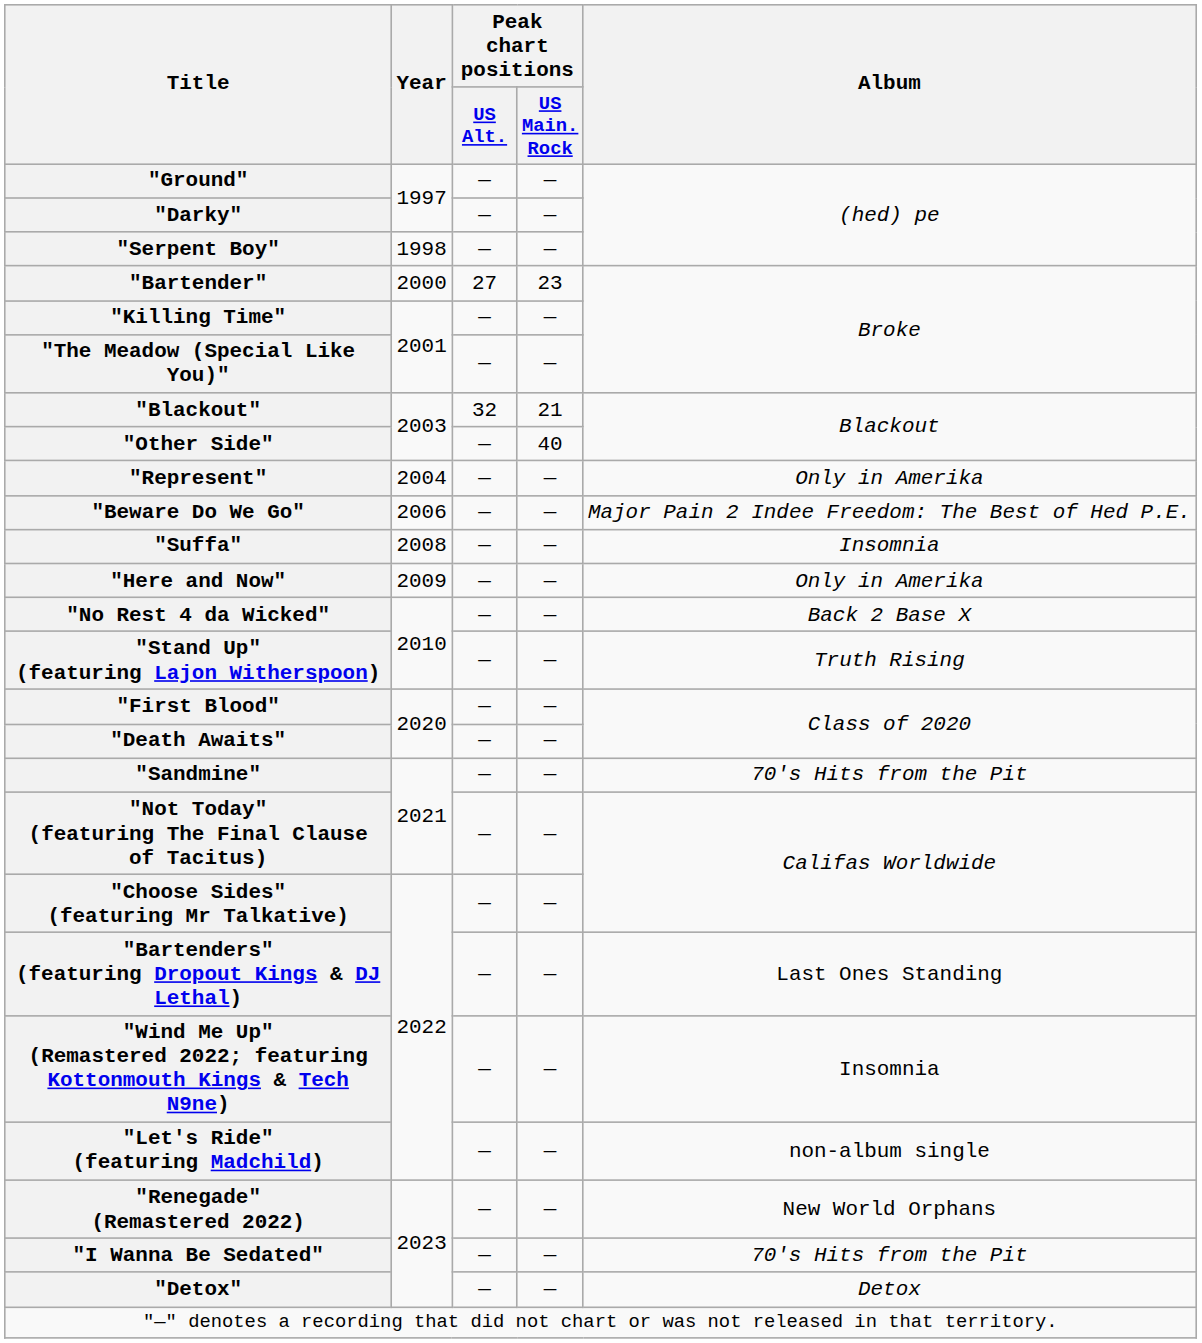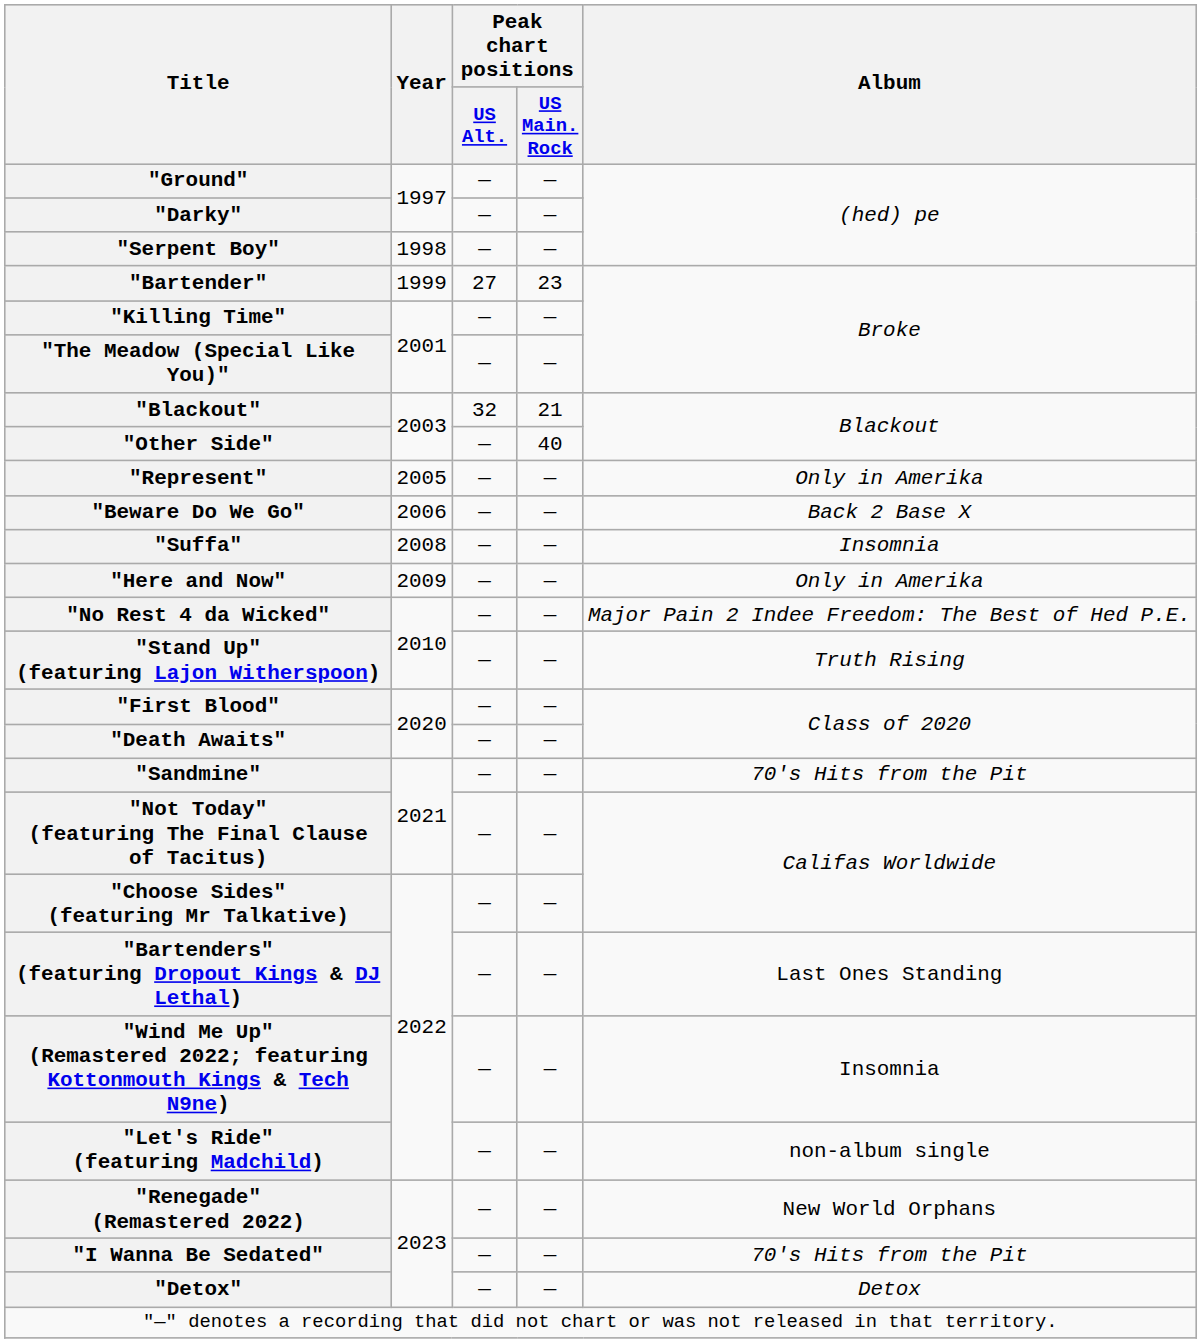 <table class="wikitable plainrowheaders" style="text-align:center;">
 <tr>
 <th scope="col" rowspan="2" style="width:18em;">Title</th>
 <th scope="col" rowspan="2">Year</th>
 <th scope="col" colspan="2">Peak chart positions</th>
 <th scope="col" rowspan="2">Album</th>
 </tr>
 <tr>
 <th scope="col" style="width:3em;font-size:90%;"><a href='#'>US<br>Alt.</a><br></th>
 <th scope="col" style="width:3em;font-size:90%;"><a href='#'>US<br>Main. Rock</a><br></th>
 </tr>
 <tr>
 <th scope="row">"Ground"</th>
 <td rowspan="2">1997</td>
 <td>—</td>
 <td>—</td>
 <td rowspan="3"><em>(hed) pe</em></td>
 </tr>
 <tr>
 <th scope="row">"Darky"</th>
 <td>—</td>
 <td>—</td>
 </tr>
 <tr>
 <th scope="row">"Serpent Boy"</th>
 <td>1998</td>
 <td>—</td>
 <td>—</td>
 </tr>
 <tr>
 <th scope="row">"Bartender"</th>
-<td>2000</td>
+<td>1999</td>
 <td>27</td>
 <td>23</td>
 <td rowspan="3"><em>Broke</em></td>
 </tr>
 <tr>
 <th scope="row">"Killing Time"</th>
 <td rowspan="2">2001</td>
 <td>—</td>
 <td>—</td>
 </tr>
 <tr>
 <th scope="row">"The Meadow (Special Like You)"</th>
 <td>—</td>
 <td>—</td>
 </tr>
 <tr>
 <th scope="row">"Blackout"</th>
 <td rowspan="2">2003</td>
 <td>32</td>
 <td>21</td>
 <td rowspan="2"><em>Blackout</em></td>
 </tr>
 <tr>
 <th scope="row">"Other Side"</th>
 <td>—</td>
 <td>40</td>
 </tr>
 <tr>
 <th scope="row">"Represent"</th>
-<td>2004</td>
+<td>2005</td>
 <td>—</td>
 <td>—</td>
 <td><em>Only in Amerika</em></td>
 </tr>
 <tr>
 <th scope="row">"Beware Do We Go"</th>
 <td>2006</td>
 <td>—</td>
 <td>—</td>
-<td><em>Major Pain 2 Indee Freedom: The Best of Hed P.E.</em></td>
+<td><em>Back 2 Base X</em></td>
 </tr>
 <tr>
 <th scope="row">"Suffa"</th>
 <td>2008</td>
 <td>—</td>
 <td>—</td>
 <td><em>Insomnia</em></td>
 </tr>
 <tr>
 <th scope="row">"Here and Now"</th>
 <td>2009</td>
 <td>—</td>
 <td>—</td>
 <td><em>Only in Amerika</em></td>
 </tr>
 <tr>
 <th scope="row">"No Rest 4 da Wicked"</th>
 <td rowspan="2">2010</td>
 <td>—</td>
 <td>—</td>
-<td><em>Back 2 Base X</em></td>
+<td><em>Major Pain 2 Indee Freedom: The Best of Hed P.E.</em></td>
 </tr>
 <tr>
 <th scope="row">"Stand Up"<br><span>(featuring <a href='#'>Lajon Witherspoon</a>)</span></th>
 <td>—</td>
 <td>—</td>
 <td><em>Truth Rising</em></td>
 </tr>
 <tr>
 <th scope="row">"First Blood"<br></th>
 <td rowspan="2">2020</td>
 <td>—</td>
 <td>—</td>
 <td rowspan="2"><em>Class of 2020</em></td>
 </tr>
 <tr>
 <th scope="row">"Death Awaits"<br></th>
 <td>—</td>
 <td>—</td>
 </tr>
 <tr>
 <th scope="row">"Sandmine"<br></th>
 <td rowspan="2">2021</td>
 <td>—</td>
 <td>—</td>
 <td><em>70's Hits from the Pit</em></td>
 </tr>
 <tr>
 <th scope="row">"Not Today"<br><span>(featuring The Final Clause of Tacitus)</span></th>
 <td>—</td>
 <td>—</td>
 <td rowspan="2"><em>Califas Worldwide</em></td>
 </tr>
 <tr>
 <th scope="row">"Choose Sides"<br><span>(featuring Mr Talkative)</span></th>
 <td rowspan="4">2022</td>
 <td>—</td>
 <td>—</td>
 </tr>
 <tr>
 <th scope="row">"Bartenders"<br><span>(featuring <a href='#'>Dropout Kings</a> & <a href='#'>DJ Lethal</a>)</span></th>
 <td>—</td>
 <td>—</td>
 <td>Last Ones Standing</td>
 </tr>
 <tr>
 <th scope="row">"Wind Me Up"<br><span>(Remastered 2022; featuring <a href='#'>Kottonmouth Kings</a> & <a href='#'>Tech N9ne</a>)</span></th>
 <td>—</td>
 <td>—</td>
 <td>Insomnia</td>
 </tr>
 <tr>
 <th scope="row">"Let's Ride"<br><span>(featuring <a href='#'>Madchild</a>)</span></th>
 <td>—</td>
 <td>—</td>
 <td>non-album single</td>
 </tr>
 <tr>
 <th scope="row">"Renegade"<br><span>(Remastered 2022)</span></th>
 <td rowspan="3">2023</td>
 <td>—</td>
 <td>—</td>
 <td>New World Orphans</td>
 </tr>
 <tr>
 <th scope="row">"I Wanna Be Sedated"</th>
 <td>—</td>
 <td>—</td>
 <td><em>70's Hits from the Pit</em></td>
 </tr>
 <tr>
 <th scope="row">"Detox"</th>
 <td>—</td>
 <td>—</td>
 <td><em>Detox</em></td>
 </tr>
 <tr>
 <td colspan="6" style="font-size:90%">"—" denotes a recording that did not chart or was not released in that territory.</td>
 </tr>
 </table>
